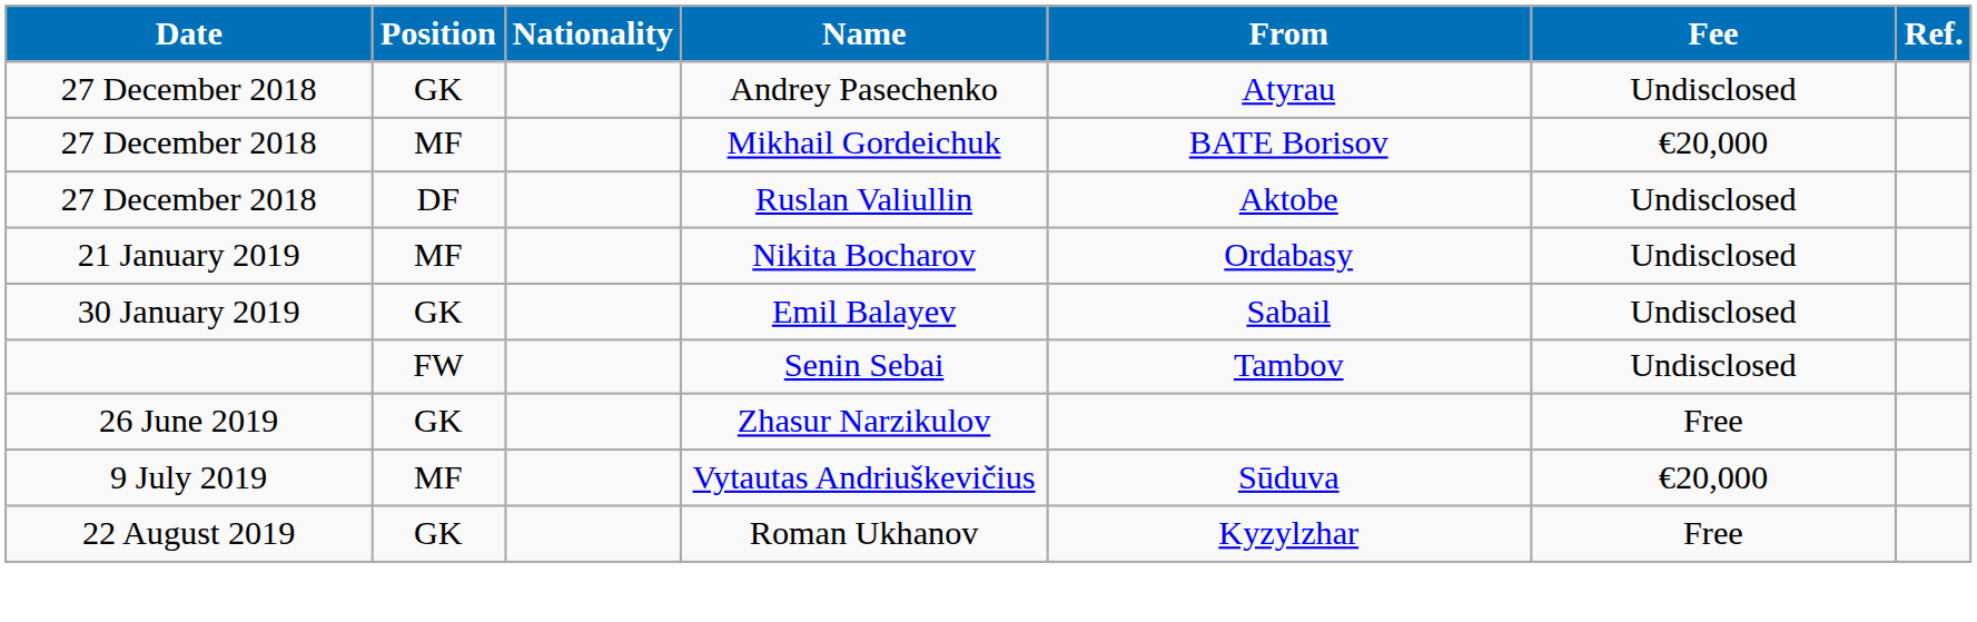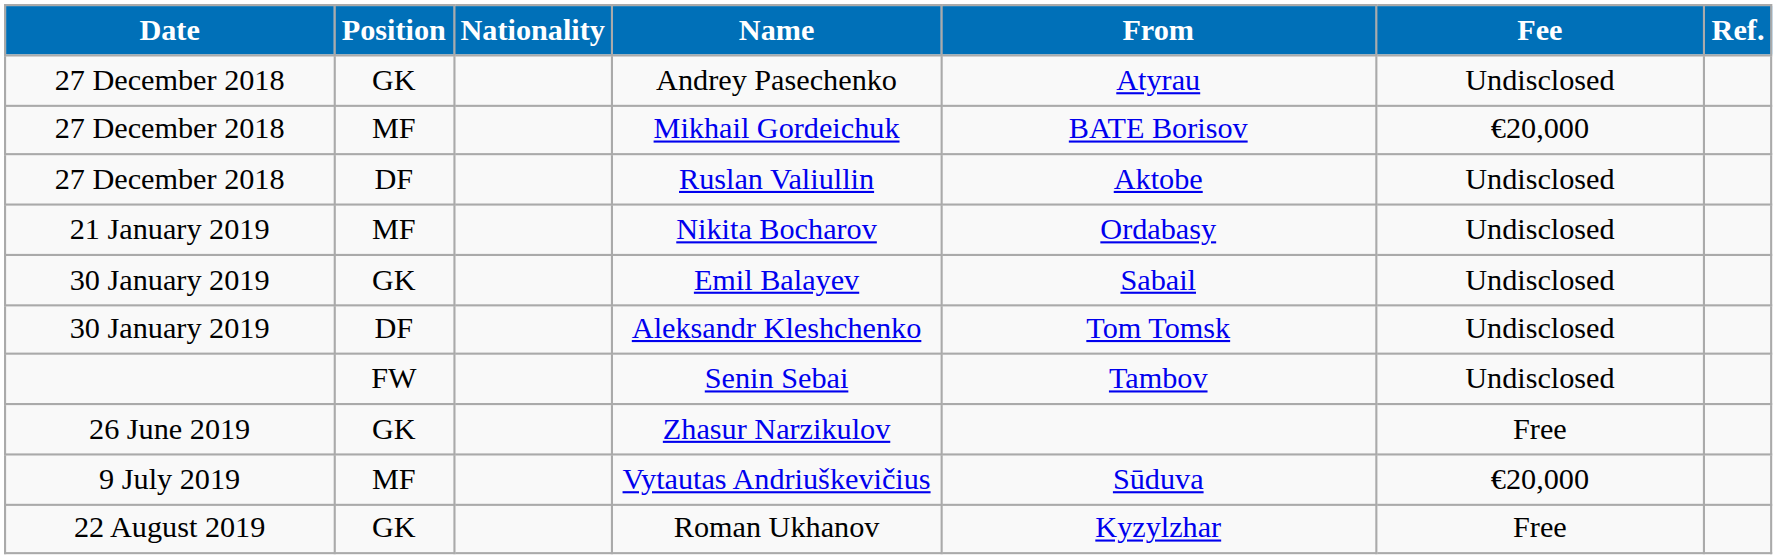 <table class="wikitable"  style="text-align:center; font-size:90%; ">
 <tr>
 <th style="background:#0070B8; color:#FFFFFF; width:150px;">Date</th>
 <th style="background:#0070B8; color:#FFFFFF; width:50px;">Position</th>
 <th style="background:#0070B8; color:#FFFFFF; width:50px;">Nationality</th>
 <th style="background:#0070B8; color:#FFFFFF; width:150px;">Name</th>
 <th style="background:#0070B8; color:#FFFFFF; width:200px;">From</th>
 <th style="background:#0070B8; color:#FFFFFF; width:150px;">Fee</th>
 <th style="background:#0070B8; color:#FFFFFF; width:25px;">Ref.</th>
 </tr>
 <tr>
 <td>27 December 2018</td>
 <td>GK</td>
 <td></td>
 <td>Andrey Pasechenko</td>
 <td><a href='#'>Atyrau</a></td>
 <td>Undisclosed</td>
 <td></td>
 </tr>
 <tr>
 <td>27 December 2018</td>
 <td>MF</td>
 <td></td>
 <td><a href='#'>Mikhail Gordeichuk</a></td>
 <td><a href='#'>BATE Borisov</a></td>
 <td>€20,000</td>
 <td></td>
 </tr>
 <tr>
 <td>27 December 2018</td>
 <td>DF</td>
 <td></td>
 <td><a href='#'>Ruslan Valiullin</a></td>
 <td><a href='#'>Aktobe</a></td>
 <td>Undisclosed</td>
 <td></td>
 </tr>
 <tr>
 <td>21 January 2019</td>
 <td>MF</td>
 <td></td>
 <td><a href='#'>Nikita Bocharov</a></td>
 <td><a href='#'>Ordabasy</a></td>
 <td>Undisclosed</td>
 <td></td>
 </tr>
 <tr>
 <td>30 January 2019</td>
 <td>GK</td>
 <td></td>
 <td><a href='#'>Emil Balayev</a></td>
 <td><a href='#'>Sabail</a></td>
 <td>Undisclosed</td>
 <td></td>
 </tr>
 <tr>
+<td>30 January 2019</td>
+<td>DF</td>
+<td></td>
+<td><a href='#'>Aleksandr Kleshchenko</a></td>
+<td><a href='#'>Tom Tomsk</a></td>
+<td>Undisclosed</td>
+<td></td>
+</tr>
+<tr>
 <td></td>
 <td>FW</td>
 <td></td>
 <td><a href='#'>Senin Sebai</a></td>
 <td><a href='#'>Tambov</a></td>
 <td>Undisclosed</td>
 <td></td>
 </tr>
 <tr>
 <td>26 June 2019</td>
 <td>GK</td>
 <td></td>
 <td><a href='#'>Zhasur Narzikulov</a></td>
 <td></td>
 <td>Free</td>
 <td></td>
 </tr>
 <tr>
 <td>9 July 2019</td>
 <td>MF</td>
 <td></td>
 <td><a href='#'>Vytautas Andriuškevičius</a></td>
 <td><a href='#'>Sūduva</a></td>
 <td>€20,000</td>
 <td></td>
 </tr>
 <tr>
 <td>22 August 2019</td>
 <td>GK</td>
 <td></td>
 <td>Roman Ukhanov</td>
 <td><a href='#'>Kyzylzhar</a></td>
 <td>Free</td>
 <td></td>
 </tr>
 </table>
